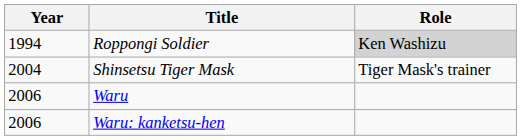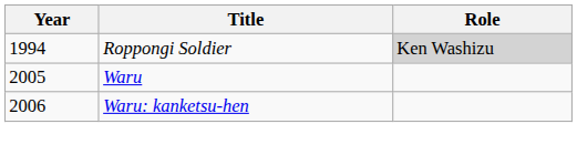 <table class="wikitable sortable">
 <tr>
 <th style="width:75px;">Year</th>
 <th style="width:250px;">Title</th>
 <th style="width:150px;">Role</th>
 </tr>
 <tr>
 <td>1994</td>
 <td><em>Roppongi Soldier</em></td>
 <td style="background: lightgrey;">Ken Washizu</td>
 </tr>
 <tr>
-<td>2004</td>
-<td><em>Shinsetsu Tiger Mask</em></td>
-<td>Tiger Mask's trainer</td>
-</tr>
-<tr>
-<td>2006</td>
+<td>2005</td>
 <td><em><a href='#'>Waru</a></em></td>
 <td></td>
 </tr>
 <tr>
 <td>2006</td>
 <td><em><a href='#'>Waru: kanketsu-hen</a></em></td>
 <td></td>
 </tr>
 </table>
